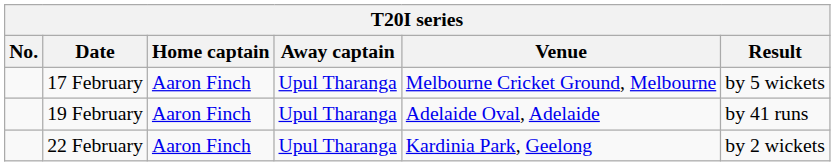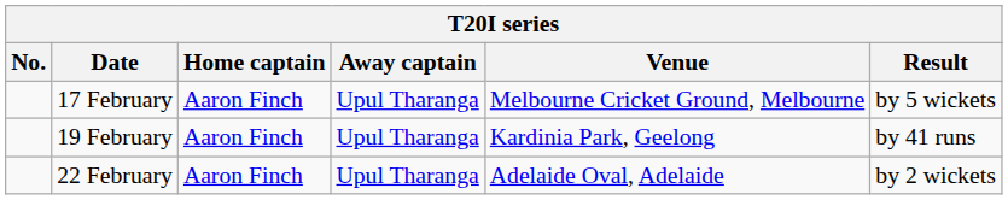 <table class="wikitable">
 <tr>
 <th colspan="6">T20I series</th>
 </tr>
 <tr>
 <th>No.</th>
 <th>Date</th>
 <th>Home captain</th>
 <th>Away captain</th>
 <th>Venue</th>
 <th>Result</th>
 </tr>
 <tr>
 <td></td>
 <td>17 February</td>
 <td><a href='#'>Aaron Finch</a></td>
 <td><a href='#'>Upul Tharanga</a></td>
 <td><a href='#'>Melbourne Cricket Ground</a>, <a href='#'>Melbourne</a></td>
 <td> by 5 wickets</td>
 </tr>
 <tr>
 <td></td>
 <td>19 February</td>
 <td><a href='#'>Aaron Finch</a></td>
 <td><a href='#'>Upul Tharanga</a></td>
-<td><a href='#'>Adelaide Oval</a>, <a href='#'>Adelaide</a></td>
+<td><a href='#'>Kardinia Park</a>, <a href='#'>Geelong</a></td>
 <td> by 41 runs</td>
 </tr>
 <tr>
 <td></td>
 <td>22 February</td>
 <td><a href='#'>Aaron Finch</a></td>
 <td><a href='#'>Upul Tharanga</a></td>
-<td><a href='#'>Kardinia Park</a>, <a href='#'>Geelong</a></td>
+<td><a href='#'>Adelaide Oval</a>, <a href='#'>Adelaide</a></td>
 <td> by 2 wickets</td>
 </tr>
 </table>
